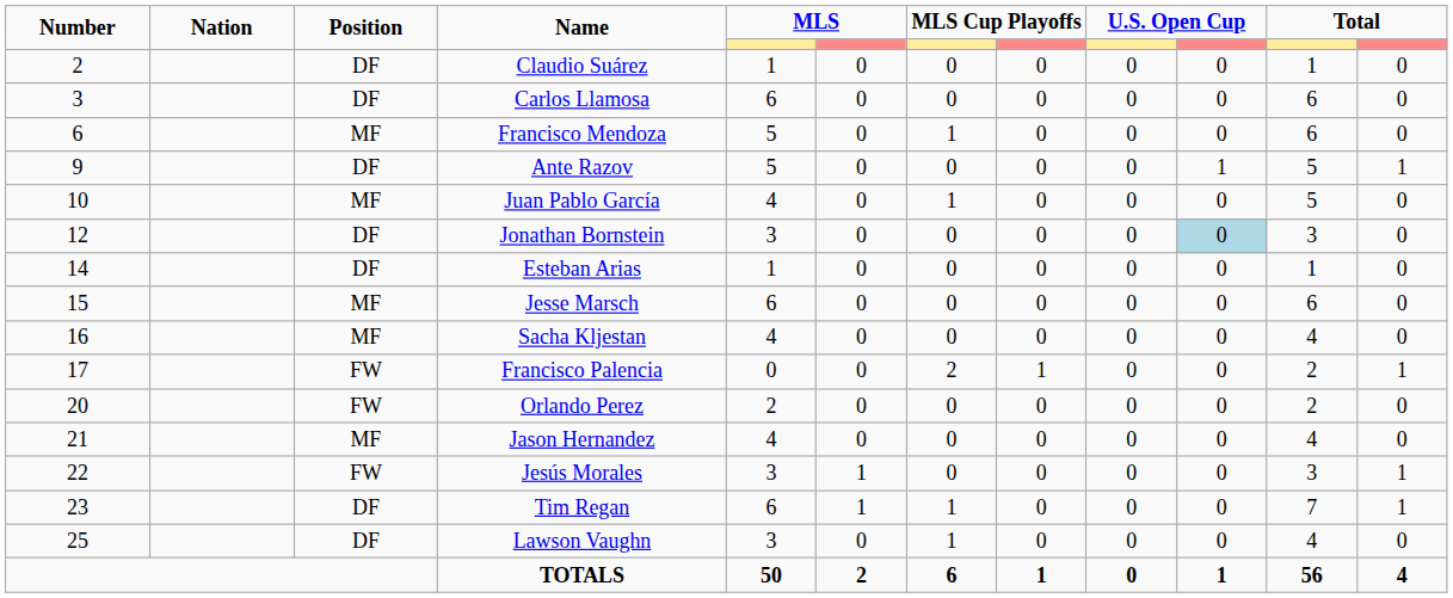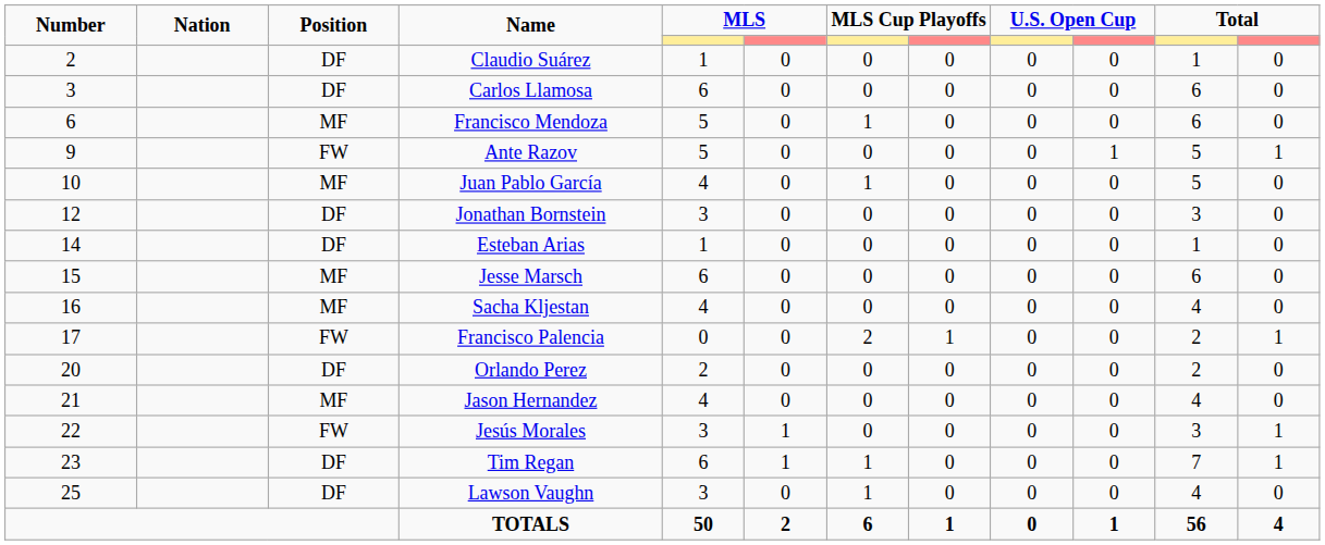 <table class="wikitable" style="font-size: 100%; text-align: center;">
 <tr>
 <td rowspan="2" width="10%" align="center"><strong>Number</strong></td>
 <td rowspan="2" width="10%" align="center"><strong>Nation</strong></td>
 <td rowspan="2" width="10%" align="center"><strong>Position</strong></td>
 <td rowspan="2" width="20%" align="center"><strong>Name</strong></td>
 <td colspan="2" align="center"><strong><a href='#'>MLS</a></strong></td>
 <td colspan="2" align="center"><strong>MLS Cup Playoffs</strong></td>
 <td colspan="2" align="center"><strong><a href='#'>U.S. Open Cup</a></strong></td>
 <td colspan="2" align="center"><strong>Total</strong></td>
 </tr>
 <tr>
 <th width=60 style="background: #FFEE99"></th>
 <th width=60 style="background: #FF8888"></th>
 <th width=60 style="background: #FFEE99"></th>
 <th width=60 style="background: #FF8888"></th>
 <th width=60 style="background: #FFEE99"></th>
 <th width=60 style="background: #FF8888"></th>
 <th width=60 style="background: #FFEE99"></th>
 <th width=60 style="background: #FF8888"></th>
 </tr>
 <tr>
 <td>2</td>
 <td></td>
 <td>DF</td>
 <td><a href='#'>Claudio Suárez</a></td>
 <td>1</td>
 <td>0</td>
 <td>0</td>
 <td>0</td>
 <td>0</td>
 <td>0</td>
 <td>1</td>
 <td>0</td>
 </tr>
 <tr>
 <td>3</td>
 <td></td>
 <td>DF</td>
 <td><a href='#'>Carlos Llamosa</a></td>
 <td>6</td>
 <td>0</td>
 <td>0</td>
 <td>0</td>
 <td>0</td>
 <td>0</td>
 <td>6</td>
 <td>0</td>
 </tr>
 <tr>
 <td>6</td>
 <td></td>
 <td>MF</td>
 <td><a href='#'>Francisco Mendoza</a></td>
 <td>5</td>
 <td>0</td>
 <td>1</td>
 <td>0</td>
 <td>0</td>
 <td>0</td>
 <td>6</td>
 <td>0</td>
 </tr>
 <tr>
 <td>9</td>
 <td></td>
-<td>DF</td>
+<td>FW</td>
 <td><a href='#'>Ante Razov</a></td>
 <td>5</td>
 <td>0</td>
 <td>0</td>
 <td>0</td>
 <td>0</td>
 <td>1</td>
 <td>5</td>
 <td>1</td>
 </tr>
 <tr>
 <td>10</td>
 <td></td>
 <td>MF</td>
 <td><a href='#'>Juan Pablo García</a></td>
 <td>4</td>
 <td>0</td>
 <td>1</td>
 <td>0</td>
 <td>0</td>
 <td>0</td>
 <td>5</td>
 <td>0</td>
 </tr>
 <tr>
 <td>12</td>
 <td></td>
 <td>DF</td>
 <td><a href='#'>Jonathan Bornstein</a></td>
 <td>3</td>
 <td>0</td>
 <td>0</td>
 <td>0</td>
 <td>0</td>
-<td style="background: lightblue;">0</td>
+<td>0</td>
 <td>3</td>
 <td>0</td>
 </tr>
 <tr>
 <td>14</td>
 <td></td>
 <td>DF</td>
 <td><a href='#'>Esteban Arias</a></td>
 <td>1</td>
 <td>0</td>
 <td>0</td>
 <td>0</td>
 <td>0</td>
 <td>0</td>
 <td>1</td>
 <td>0</td>
 </tr>
 <tr>
 <td>15</td>
 <td></td>
 <td>MF</td>
 <td><a href='#'>Jesse Marsch</a></td>
 <td>6</td>
 <td>0</td>
 <td>0</td>
 <td>0</td>
 <td>0</td>
 <td>0</td>
 <td>6</td>
 <td>0</td>
 </tr>
 <tr>
 <td>16</td>
 <td></td>
 <td>MF</td>
 <td><a href='#'>Sacha Kljestan</a></td>
 <td>4</td>
 <td>0</td>
 <td>0</td>
 <td>0</td>
 <td>0</td>
 <td>0</td>
 <td>4</td>
 <td>0</td>
 </tr>
 <tr>
 <td>17</td>
 <td></td>
 <td>FW</td>
 <td><a href='#'>Francisco Palencia</a></td>
 <td>0</td>
 <td>0</td>
 <td>2</td>
 <td>1</td>
 <td>0</td>
 <td>0</td>
 <td>2</td>
 <td>1</td>
 </tr>
 <tr>
 <td>20</td>
 <td></td>
-<td>FW</td>
+<td>DF</td>
 <td><a href='#'>Orlando Perez</a></td>
 <td>2</td>
 <td>0</td>
 <td>0</td>
 <td>0</td>
 <td>0</td>
 <td>0</td>
 <td>2</td>
 <td>0</td>
 </tr>
 <tr>
 <td>21</td>
 <td></td>
 <td>MF</td>
 <td><a href='#'>Jason Hernandez</a></td>
 <td>4</td>
 <td>0</td>
 <td>0</td>
 <td>0</td>
 <td>0</td>
 <td>0</td>
 <td>4</td>
 <td>0</td>
 </tr>
 <tr>
 <td>22</td>
 <td></td>
 <td>FW</td>
 <td><a href='#'>Jesús Morales</a></td>
 <td>3</td>
 <td>1</td>
 <td>0</td>
 <td>0</td>
 <td>0</td>
 <td>0</td>
 <td>3</td>
 <td>1</td>
 </tr>
 <tr>
 <td>23</td>
 <td></td>
 <td>DF</td>
 <td><a href='#'>Tim Regan</a></td>
 <td>6</td>
 <td>1</td>
 <td>1</td>
 <td>0</td>
 <td>0</td>
 <td>0</td>
 <td>7</td>
 <td>1</td>
 </tr>
 <tr>
 <td>25</td>
 <td></td>
 <td>DF</td>
 <td><a href='#'>Lawson Vaughn</a></td>
 <td>3</td>
 <td>0</td>
 <td>1</td>
 <td>0</td>
 <td>0</td>
 <td>0</td>
 <td>4</td>
 <td>0</td>
 </tr>
 <tr>
 <td colspan="3"></td>
 <td><strong>TOTALS</strong></td>
 <td><strong>50</strong></td>
 <td><strong>2</strong></td>
 <td><strong>6</strong></td>
 <td><strong>1</strong></td>
 <td><strong>0</strong></td>
 <td><strong>1</strong></td>
 <td><strong>56</strong></td>
 <td><strong>4</strong></td>
 </tr>
 </table>
